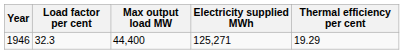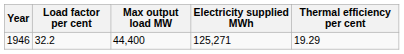 <table class="wikitable">
 <tr>
 <th>Year</th>
 <th>Load factor per cent</th>
 <th>Max output load   MW</th>
 <th>Electricity supplied MWh</th>
 <th>Thermal efficiency per cent</th>
 </tr>
 <tr>
 <td>1946</td>
-<td>32.3</td>
+<td>32.2</td>
 <td>44,400</td>
 <td>125,271</td>
 <td>19.29</td>
 </tr>
 </table>
